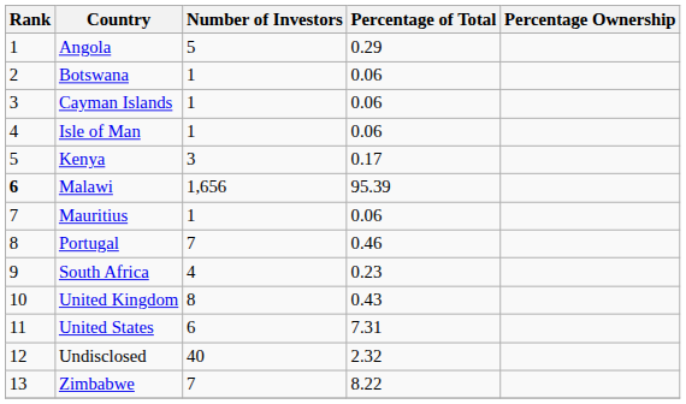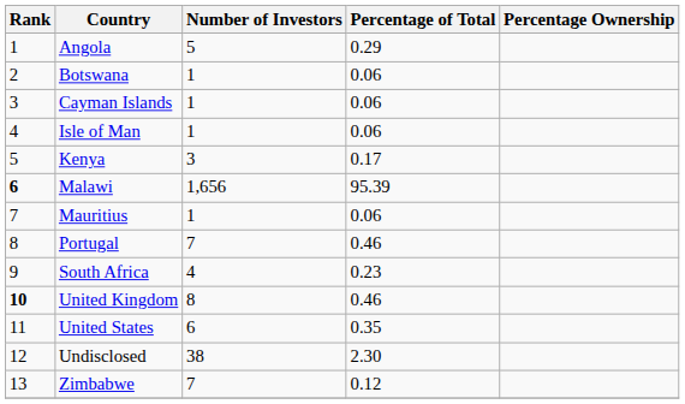 <table class="wikitable sortable" style="margin: 0.5em auto">
 <tr>
 <th>Rank</th>
 <th>Country</th>
 <th>Number of Investors</th>
 <th>Percentage of Total</th>
 <th>Percentage Ownership</th>
 </tr>
 <tr>
 <td>1</td>
 <td><a href='#'>Angola</a></td>
 <td>5</td>
 <td>0.29</td>
 <td></td>
 </tr>
 <tr>
 <td>2</td>
 <td><a href='#'>Botswana</a></td>
 <td>1</td>
 <td>0.06</td>
 <td></td>
 </tr>
 <tr>
 <td>3</td>
 <td><a href='#'>Cayman Islands</a></td>
 <td>1</td>
 <td>0.06</td>
 <td></td>
 </tr>
 <tr>
 <td>4</td>
 <td><a href='#'>Isle of Man</a></td>
 <td>1</td>
 <td>0.06</td>
 <td></td>
 </tr>
 <tr>
 <td>5</td>
 <td><a href='#'>Kenya</a></td>
 <td>3</td>
 <td>0.17</td>
 <td></td>
 </tr>
 <tr>
 <td><strong>6</strong></td>
 <td><a href='#'>Malawi</a></td>
 <td>1,656</td>
 <td>95.39</td>
 <td></td>
 </tr>
 <tr>
 <td>7</td>
 <td><a href='#'>Mauritius</a></td>
 <td>1</td>
 <td>0.06</td>
 <td></td>
 </tr>
 <tr>
 <td>8</td>
 <td><a href='#'>Portugal</a></td>
 <td>7</td>
 <td>0.46</td>
 <td></td>
 </tr>
 <tr>
 <td>9</td>
 <td><a href='#'>South Africa</a></td>
 <td>4</td>
 <td>0.23</td>
 <td></td>
 </tr>
 <tr>
-<td>10</td>
+<td><strong>10</strong></td>
 <td><a href='#'>United Kingdom</a></td>
 <td>8</td>
-<td>0.43</td>
+<td>0.46</td>
 <td></td>
 </tr>
 <tr>
 <td>11</td>
 <td><a href='#'>United States</a></td>
 <td>6</td>
-<td>7.31</td>
+<td>0.35</td>
 <td></td>
 </tr>
 <tr>
 <td>12</td>
 <td>Undisclosed</td>
-<td>40</td>
-<td>2.32</td>
+<td>38</td>
+<td>2.30</td>
 <td></td>
 </tr>
 <tr>
 <td>13</td>
 <td><a href='#'>Zimbabwe</a></td>
 <td>7</td>
-<td>8.22</td>
+<td>0.12</td>
 <td></td>
 </tr>
 <tr>
 </tr>
 </table>
